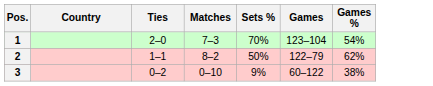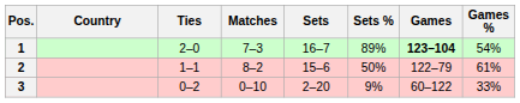 <table class="wikitable nowrap" style=text-align:center>
 <tr>
 <th>Pos.</th>
 <th width=150>Country</th>
 <th width=75>Ties</th>
 <th width=75>Matches</th>
+<th width=75>Sets</th>
 <th width=60>Sets %</th>
 <th width=75>Games</th>
 <th width=60>Games %</th>
 </tr>
 <tr style="background: #CCFFCC;">
 <th>1</th>
 <td align=left><strong></strong></td>
 <td>2–0</td>
 <td>7–3</td>
-<td>70%</td>
-<td>123–104</td>
+<td>16–7</td>
+<td>89%</td>
+<td><strong>123–104</strong></td>
 <td>54%</td>
 </tr>
 <tr style="background: #FFCCCC;">
 <th>2</th>
 <td align=left><em></em></td>
 <td>1–1</td>
 <td>8–2</td>
+<td>15–6</td>
 <td>50%</td>
 <td>122–79</td>
-<td>62%</td>
+<td>61%</td>
 </tr>
 <tr style="background: #FFCCCC;">
 <th>3</th>
 <td align=left><em></em></td>
 <td>0–2</td>
 <td>0–10</td>
+<td>2–20</td>
 <td>9%</td>
 <td>60–122</td>
-<td>38%</td>
+<td>33%</td>
 </tr>
 </table>
